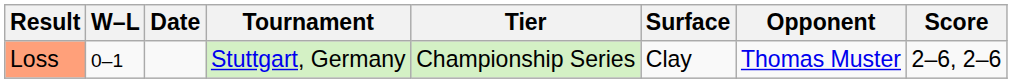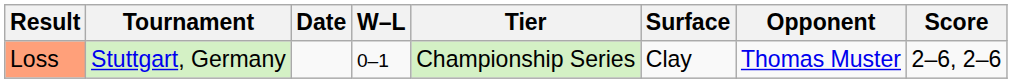 <table class="sortable wikitable">
 <tr>
 <th>Result</th>
+<th>Tournament</th>
+<th>Date</th>
 <th class="unsortable">W–L</th>
-<th>Date</th>
-<th>Tournament</th>
 <th>Tier</th>
 <th>Surface</th>
 <th>Opponent</th>
 <th class="unsortable">Score</th>
 </tr>
 <tr>
 <td style="background:#ffa07a;">Loss</td>
+<td style="background:#d4f1c5;"><a href='#'>Stuttgart</a>, Germany</td>
+<td><a href='#'></a></td>
 <td><small>0–1</small></td>
-<td><a href='#'></a></td>
-<td style="background:#d4f1c5;"><a href='#'>Stuttgart</a>, Germany</td>
 <td style="background:#d4f1c5;">Championship Series</td>
 <td>Clay</td>
 <td> <a href='#'>Thomas Muster</a></td>
 <td>2–6, 2–6</td>
 </tr>
 </table>
